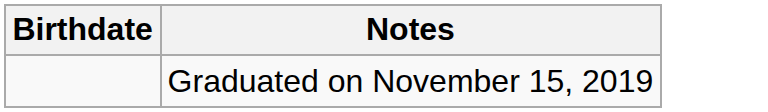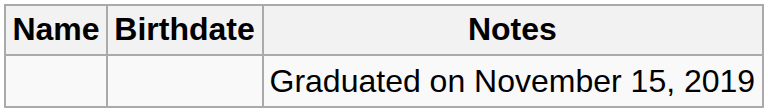 <table class="wikitable">
 <tr>
+<th>Name</th>
 <th>Birthdate</th>
 <th>Notes</th>
 </tr>
 <tr>
 <td></td>
+<td></td>
 <td>Graduated on November 15, 2019</td>
 </tr>
 </table>
